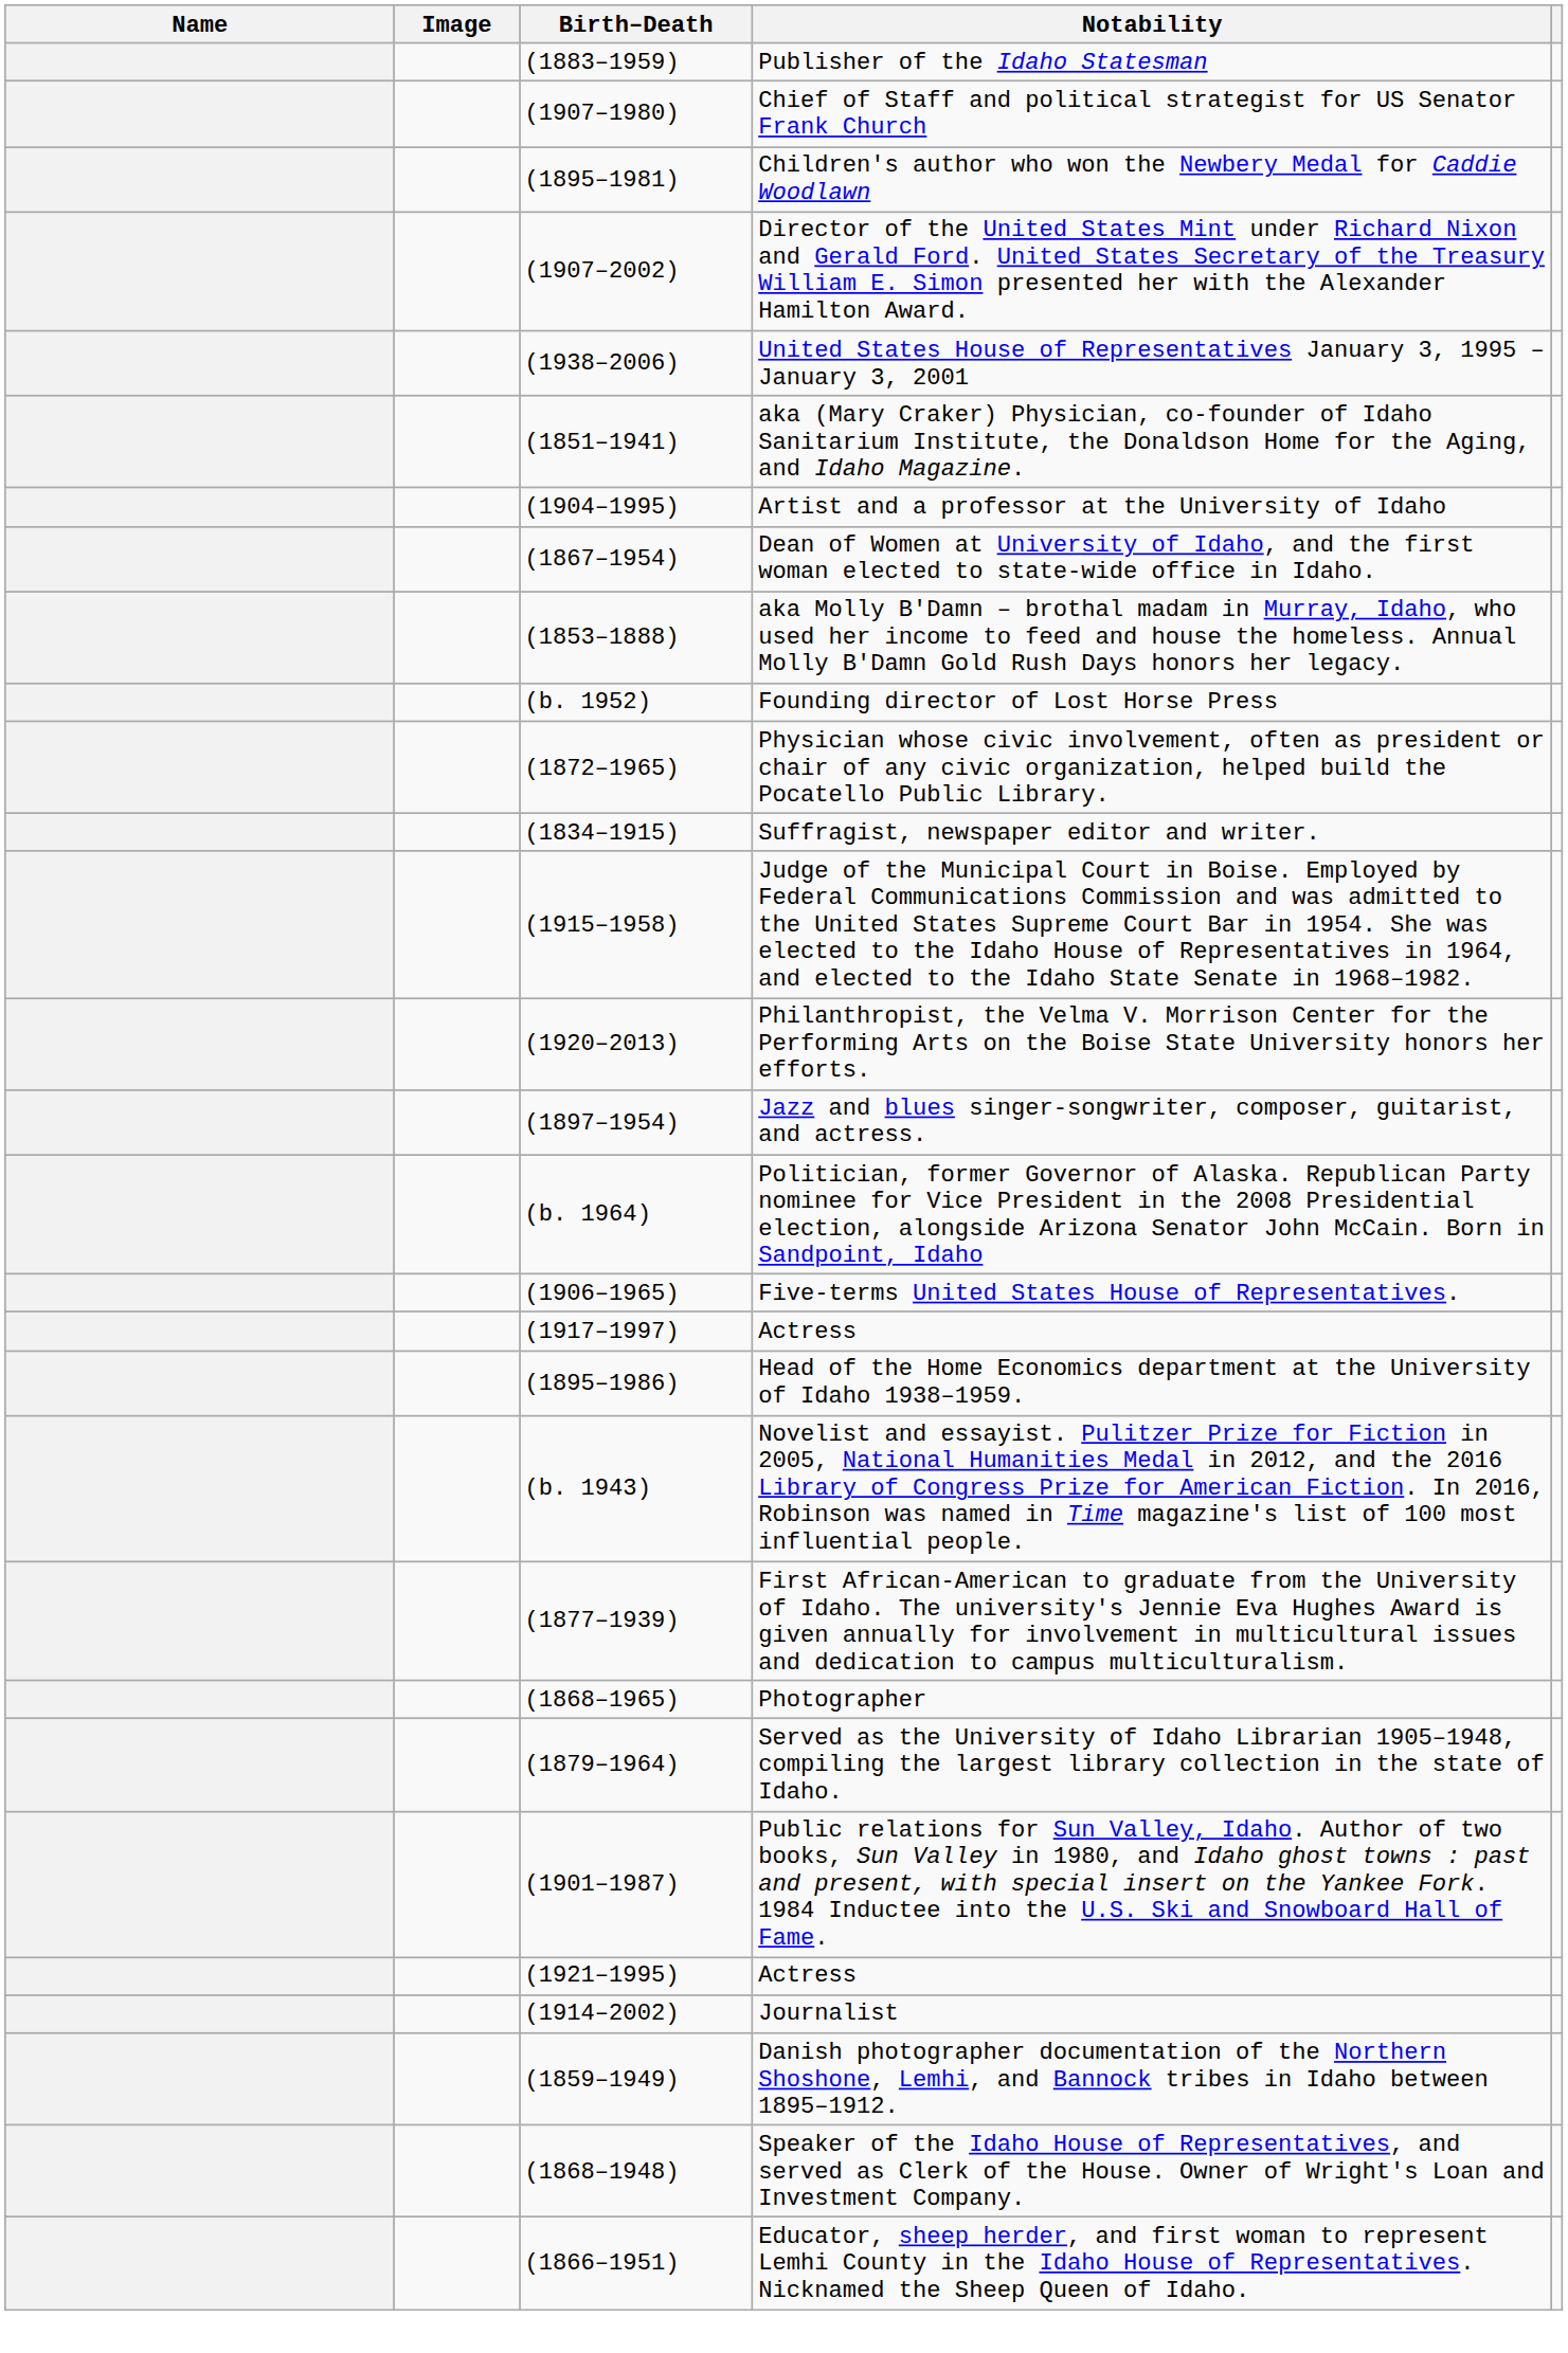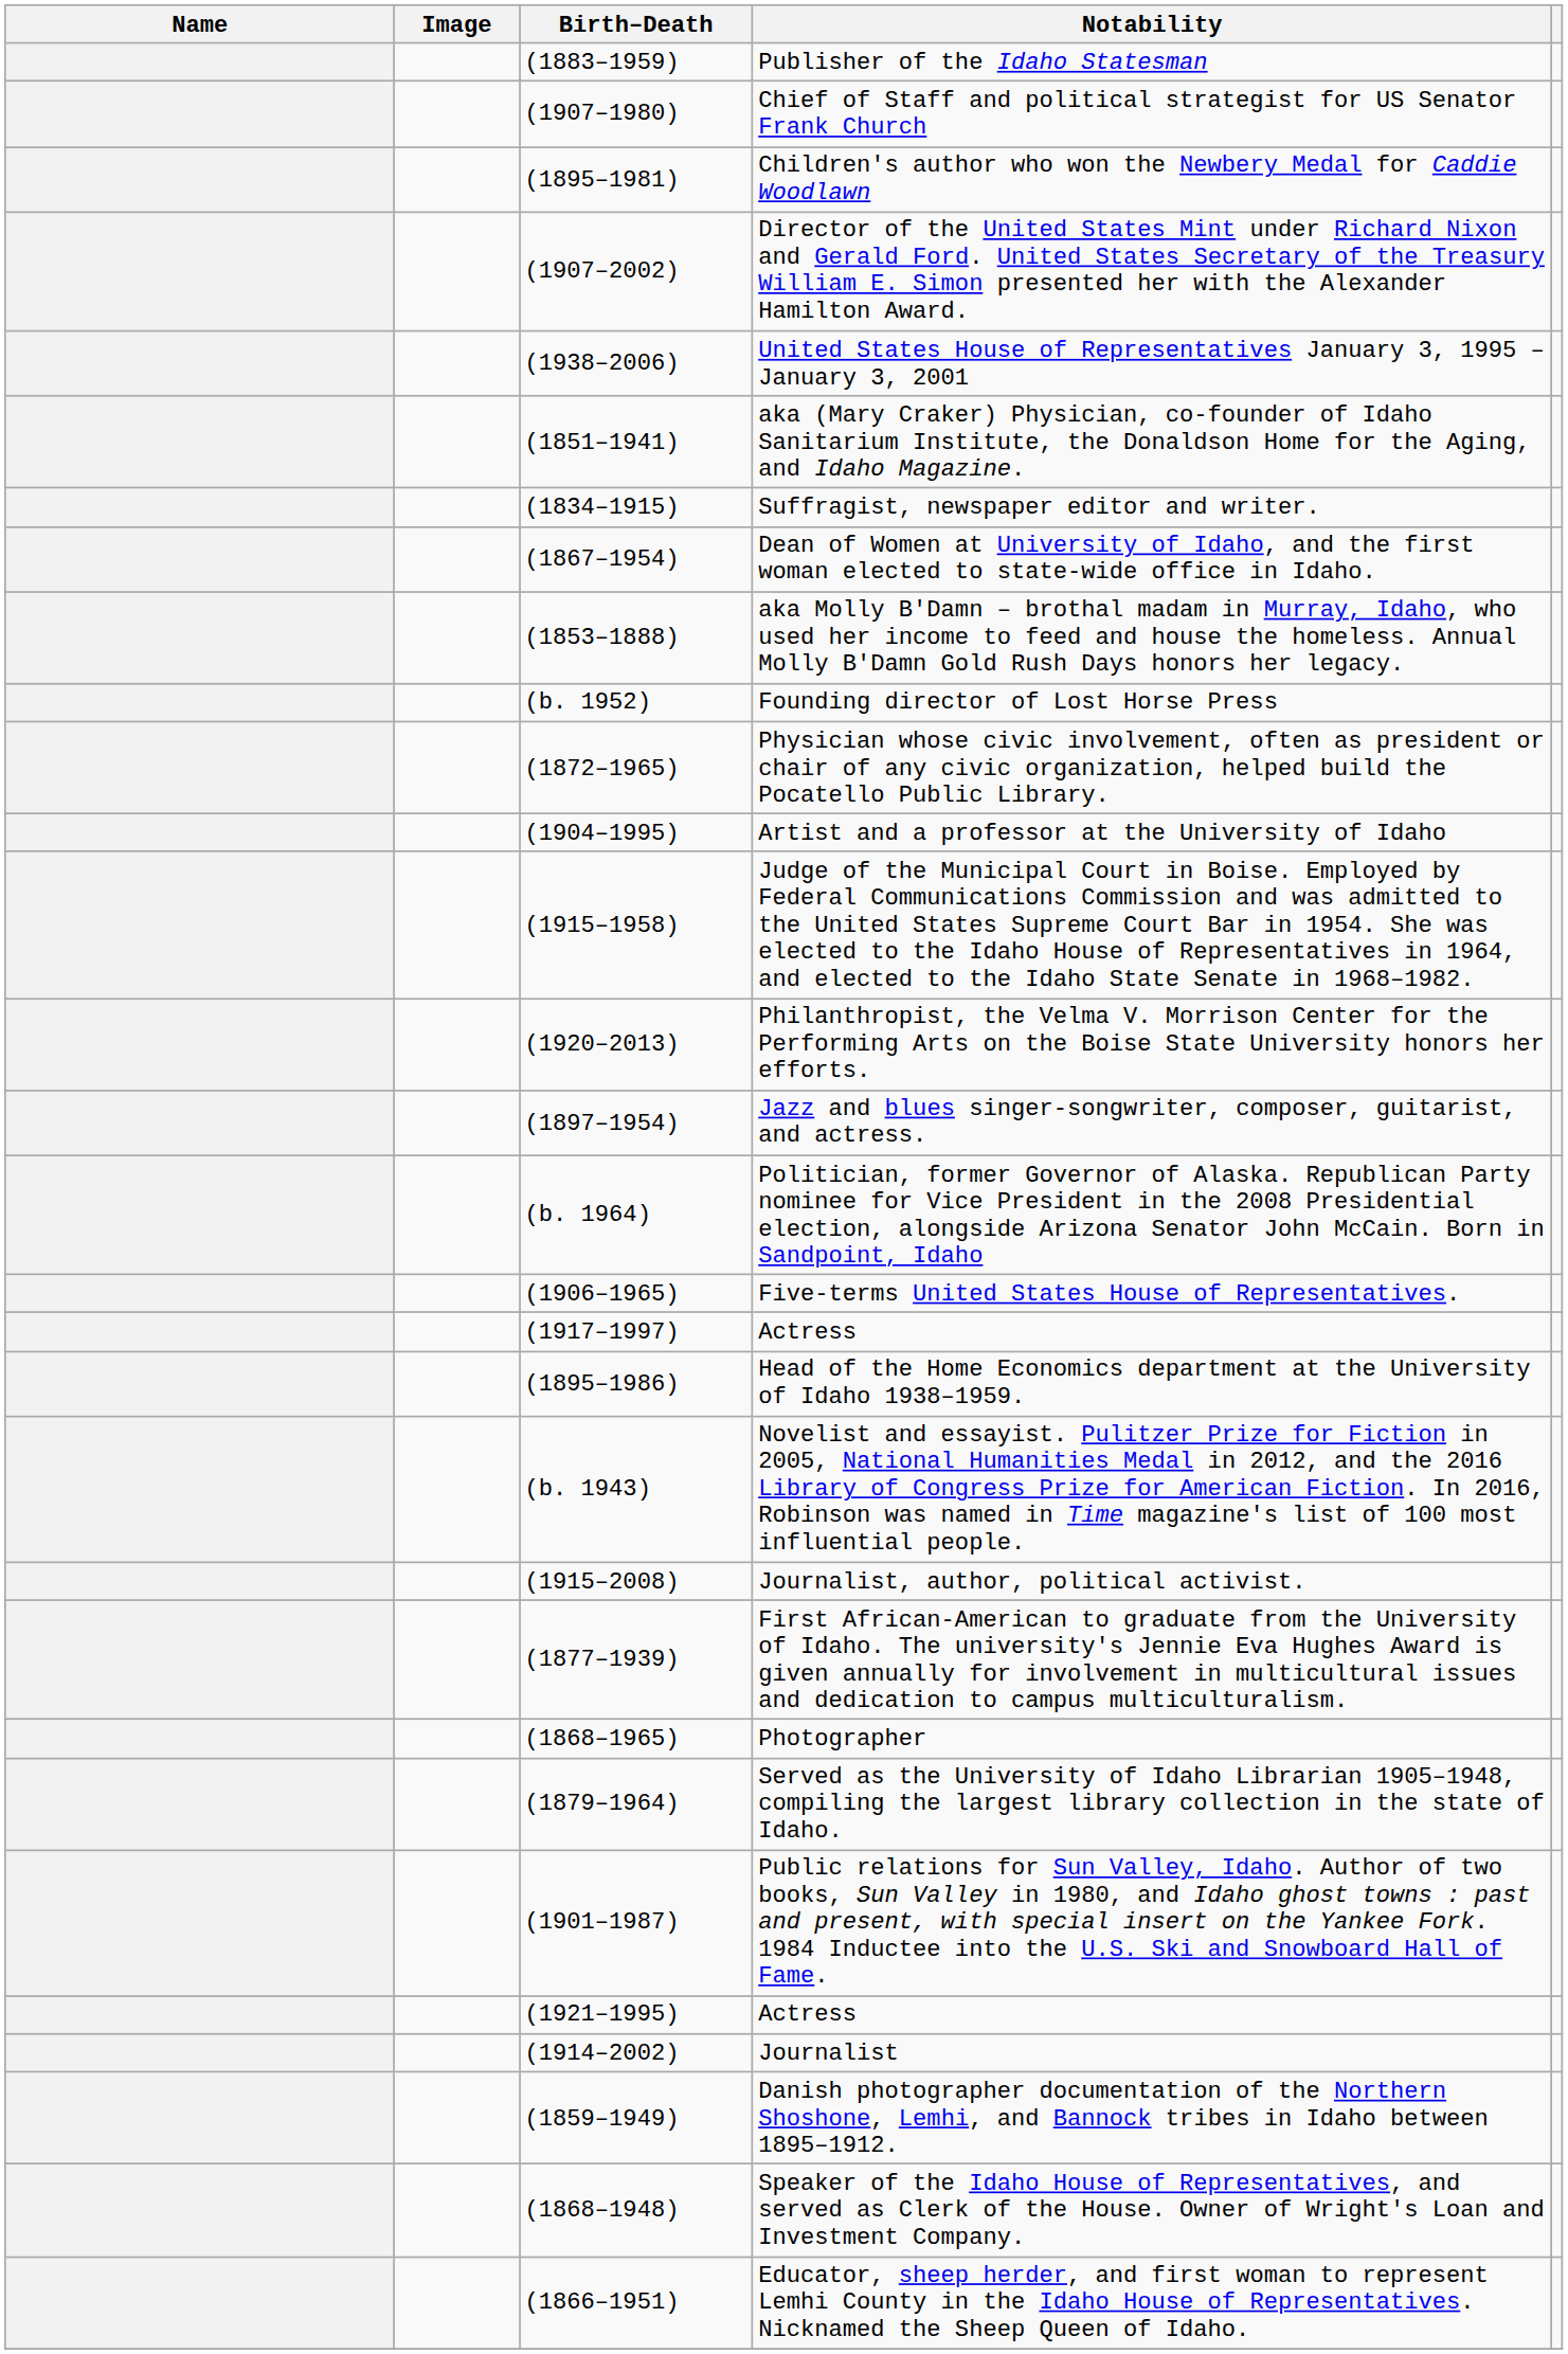 <table class="wikitable sortable" style="width:98%">
 <tr>
 <th scope="col" width = 25%>Name</th>
 <th scope="col" width = 8% class="unsortable">Image</th>
 <th scope="col" width = 15%>Birth–Death</th>
 <th scope="col" class="unsortable">Notability</th>
 <th scope="col" class="unsortable"></th>
 </tr>
 <tr>
 <th scope="row"></th>
 <td></td>
 <td>(1883–1959)</td>
 <td>Publisher of the <em><a href='#'>Idaho Statesman</a></em></td>
 <td align="center"></td>
 </tr>
 <tr>
 <th scope="row"></th>
 <td></td>
 <td>(1907–1980)</td>
 <td>Chief of Staff and political strategist for US Senator <a href='#'>Frank Church</a></td>
 <td align="center"></td>
 </tr>
 <tr>
 <th scope="row"></th>
 <td></td>
 <td>(1895–1981)</td>
 <td>Children's author who won the <a href='#'>Newbery Medal</a> for <em><a href='#'>Caddie Woodlawn</a></em></td>
 <td align="center"></td>
 </tr>
 <tr>
 <th scope="row"></th>
 <td></td>
 <td>(1907–2002)</td>
 <td>Director of the <a href='#'>United States Mint</a> under <a href='#'>Richard Nixon</a> and <a href='#'>Gerald Ford</a>. <a href='#'>United States Secretary of the Treasury</a> <a href='#'>William E. Simon</a> presented her with the Alexander Hamilton Award.</td>
 <td align="center"></td>
 </tr>
 <tr>
 <th scope="row"></th>
 <td></td>
 <td>(1938–2006)</td>
 <td><a href='#'>United States House of Representatives</a> January 3, 1995 – January 3, 2001</td>
 <td align="center"></td>
 </tr>
 <tr>
 <th scope="row"></th>
 <td></td>
 <td>(1851–1941)</td>
 <td>aka (Mary Craker)  Physician, co-founder of Idaho Sanitarium Institute, the Donaldson Home for the Aging, and <em>Idaho Magazine</em>.</td>
 <td align="center"></td>
 </tr>
 <tr>
 <th scope="row"></th>
 <td></td>
-<td>(1904–1995)</td>
-<td>Artist and a professor at the University of Idaho</td>
+<td>(1834–1915)</td>
+<td>Suffragist, newspaper editor and writer.</td>
 <td align="center"></td>
 </tr>
 <tr>
 <th scope="row"></th>
 <td></td>
 <td>(1867–1954)</td>
 <td>Dean of Women at <a href='#'>University of Idaho</a>, and the first woman elected to state-wide office in Idaho.</td>
 <td align="center"></td>
 </tr>
 <tr>
 <th scope="row"></th>
 <td></td>
 <td>(1853–1888)</td>
 <td>aka Molly B'Damn – brothal madam in <a href='#'>Murray, Idaho</a>, who used her income to feed and house the homeless.  Annual Molly B'Damn Gold Rush Days honors her legacy.</td>
 <td align="center"></td>
 </tr>
 <tr>
 <th scope="row"></th>
 <td></td>
 <td>(b. 1952)</td>
 <td>Founding director of Lost Horse Press</td>
 <td align="center"></td>
 </tr>
 <tr>
 <th scope="row"></th>
 <td></td>
 <td>(1872–1965)</td>
 <td>Physician whose civic involvement, often as president or chair of any civic organization, helped build the Pocatello Public Library.</td>
 <td align="center"></td>
 </tr>
 <tr>
 <th scope="row"></th>
 <td></td>
-<td>(1834–1915)</td>
-<td>Suffragist, newspaper editor and writer.</td>
+<td>(1904–1995)</td>
+<td>Artist and a professor at the University of Idaho</td>
 <td align="center"></td>
 </tr>
 <tr>
 <th scope="row"></th>
 <td></td>
 <td>(1915–1958)</td>
 <td>Judge of the Municipal Court in Boise. Employed by Federal Communications Commission and was admitted to the United States Supreme Court Bar in 1954. She was elected to the Idaho House of Representatives in 1964, and elected to the Idaho State Senate in 1968–1982.</td>
 <td align="center"></td>
 </tr>
 <tr>
 <th scope="row"></th>
 <td></td>
 <td>(1920–2013)</td>
 <td>Philanthropist, the Velma V. Morrison Center for the Performing Arts on the Boise State University honors her efforts.</td>
 <td align="center"></td>
 </tr>
 <tr>
 <th scope="row"></th>
 <td></td>
 <td>(1897–1954)</td>
 <td><a href='#'>Jazz</a> and <a href='#'>blues</a> singer-songwriter, composer, guitarist, and actress.</td>
 <td align="center"></td>
 </tr>
 <tr>
 <th scope="row"></th>
 <td></td>
 <td>(b. 1964)</td>
 <td>Politician, former Governor of Alaska. Republican Party nominee for Vice President in the 2008 Presidential election, alongside Arizona Senator John McCain. Born in <a href='#'>Sandpoint, Idaho</a></td>
 <td align="center"></td>
 </tr>
 <tr>
 <th scope="row"></th>
 <td></td>
 <td>(1906–1965)</td>
 <td>Five-terms <a href='#'>United States House of Representatives</a>.</td>
 <td align="center"></td>
 </tr>
 <tr>
 <th scope="row"></th>
 <td></td>
 <td>(1917–1997)</td>
 <td>Actress</td>
 <td align="center"></td>
 </tr>
 <tr>
 <th scope="row"></th>
 <td></td>
 <td>(1895–1986)</td>
 <td>Head of the Home Economics department at the University of Idaho 1938–1959.</td>
 <td align="center"></td>
 </tr>
 <tr>
 <th scope="row"></th>
 <td></td>
 <td>(b. 1943)</td>
 <td>Novelist and essayist. <a href='#'>Pulitzer Prize for Fiction</a> in 2005, <a href='#'>National Humanities Medal</a> in 2012, and the 2016 <a href='#'>Library of Congress Prize for American Fiction</a>. In 2016, Robinson was named in <em><a href='#'>Time</a></em> magazine's list of 100 most influential people.</td>
+<td align="center"></td>
+</tr>
+<tr>
+<th scope="row"></th>
+<td></td>
+<td>(1915–2008)</td>
+<td>Journalist, author, political activist.</td>
 <td align="center"></td>
 </tr>
 <tr>
 <th scope="row"></th>
 <td></td>
 <td>(1877–1939)</td>
 <td>First African-American to graduate from the University of Idaho. The university's Jennie Eva Hughes Award is given annually for involvement in multicultural issues and dedication to campus multiculturalism.</td>
 <td align="center"></td>
 </tr>
 <tr>
 <th scope="row"></th>
 <td></td>
 <td>(1868–1965)</td>
 <td>Photographer</td>
 <td align="center"></td>
 </tr>
 <tr>
 <th scope="row"></th>
 <td></td>
 <td>(1879–1964)</td>
 <td>Served as the University of Idaho Librarian 1905–1948, compiling the largest library collection in the state of Idaho.</td>
 <td align="center"></td>
 </tr>
 <tr>
 <th scope="row"></th>
 <td></td>
 <td>(1901–1987)</td>
 <td>Public relations for <a href='#'>Sun Valley, Idaho</a>. Author of two books, <em>Sun Valley</em> in 1980, and <em>Idaho ghost towns : past and present, with special insert on the Yankee Fork</em>. 1984 Inductee into the <a href='#'>U.S. Ski and Snowboard Hall of Fame</a>.</td>
 <td align="center"></td>
 </tr>
 <tr>
 <th scope="row"></th>
 <td></td>
 <td>(1921–1995)</td>
 <td>Actress</td>
 <td align="center"></td>
 </tr>
 <tr>
 <th scope="row"></th>
 <td></td>
 <td>(1914–2002)</td>
 <td>Journalist</td>
 <td align="center"></td>
 </tr>
 <tr>
 <th scope="row"></th>
 <td></td>
 <td>(1859–1949)</td>
 <td>Danish photographer documentation of the <a href='#'>Northern Shoshone</a>, <a href='#'>Lemhi</a>, and <a href='#'>Bannock</a> tribes in Idaho between 1895–1912.</td>
 <td align="center"></td>
 </tr>
 <tr>
 <th scope="row"></th>
 <td></td>
 <td>(1868–1948)</td>
 <td>Speaker of the <a href='#'>Idaho House of Representatives</a>, and served as Clerk of the House.  Owner of Wright's Loan and Investment Company.</td>
 <td align="center"></td>
 </tr>
 <tr>
 <th scope="row"></th>
 <td></td>
 <td>(1866–1951)</td>
 <td>Educator, <a href='#'>sheep herder</a>, and first woman to represent Lemhi County in the <a href='#'>Idaho House of Representatives</a>. Nicknamed the Sheep Queen of Idaho.</td>
 <td align="center"></td>
 </tr>
 <tr>
 </tr>
 </table>
